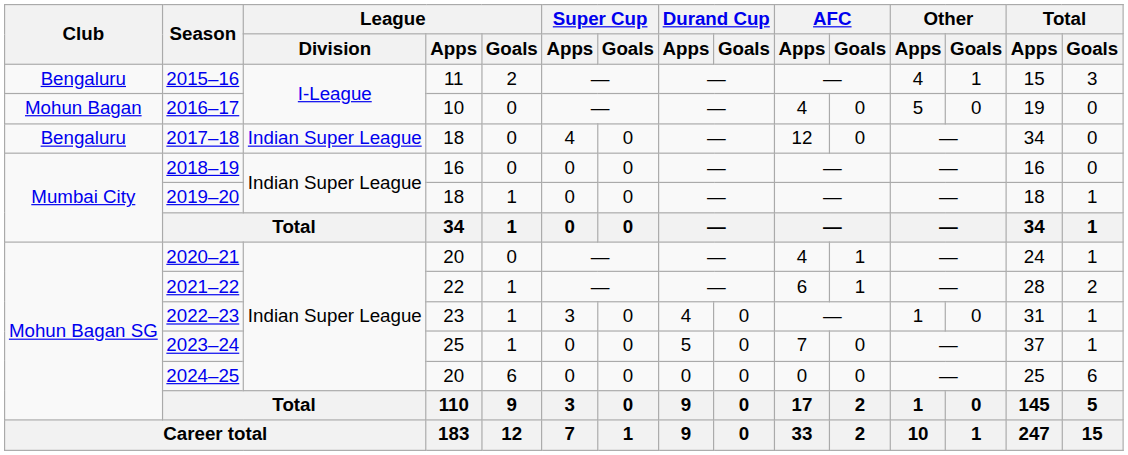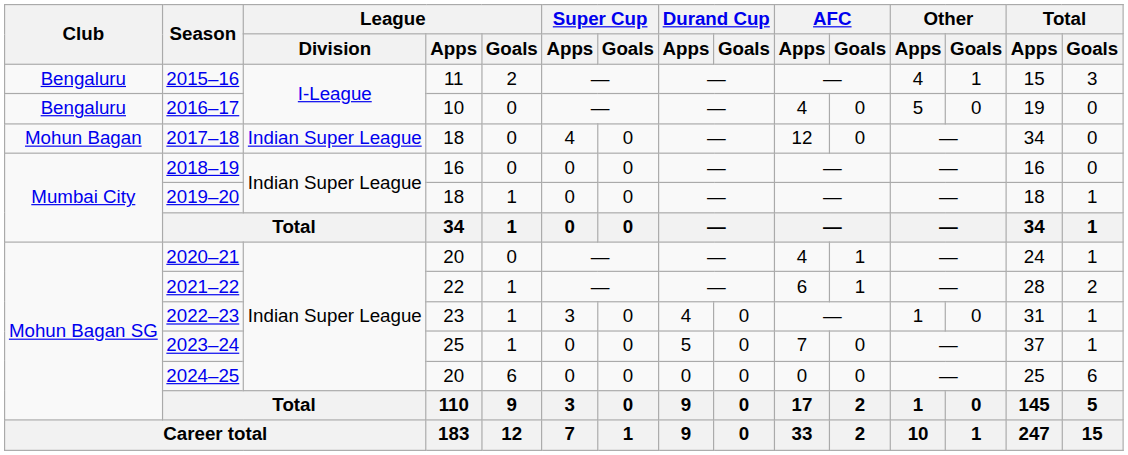 <table class="wikitable" style="text-align: center;">
 <tr>
 <th rowspan="2">Club</th>
 <th rowspan="2">Season</th>
 <th colspan="3">League</th>
 <th colspan="2"><a href='#'>Super Cup</a></th>
 <th colspan="2"><a href='#'>Durand Cup</a></th>
 <th colspan="2"><a href='#'>AFC</a></th>
 <th colspan="2">Other</th>
 <th colspan="2">Total</th>
 </tr>
 <tr>
 <th>Division</th>
 <th>Apps</th>
 <th>Goals</th>
 <th>Apps</th>
 <th>Goals</th>
 <th>Apps</th>
 <th>Goals</th>
 <th>Apps</th>
 <th>Goals</th>
 <th>Apps</th>
 <th>Goals</th>
 <th>Apps</th>
 <th>Goals</th>
 </tr>
 <tr>
 <td><a href='#'>Bengaluru</a></td>
 <td><a href='#'>2015–16</a></td>
 <td rowspan="2"><a href='#'>I-League</a></td>
 <td>11</td>
 <td>2</td>
 <td colspan="2">—</td>
 <td colspan="2">—</td>
 <td colspan="2">—</td>
 <td>4</td>
 <td>1</td>
 <td>15</td>
 <td>3</td>
 </tr>
 <tr>
-<td><a href='#'>Mohun Bagan</a></td>
+<td><a href='#'>Bengaluru</a></td>
 <td><a href='#'>2016–17</a></td>
 <td>10</td>
 <td>0</td>
 <td colspan="2">—</td>
 <td colspan="2">—</td>
 <td>4</td>
 <td>0</td>
 <td>5</td>
 <td>0</td>
 <td>19</td>
 <td>0</td>
 </tr>
 <tr>
-<td><a href='#'>Bengaluru</a></td>
+<td><a href='#'>Mohun Bagan</a></td>
 <td><a href='#'>2017–18</a></td>
 <td><a href='#'>Indian Super League</a></td>
 <td>18</td>
 <td>0</td>
 <td>4</td>
 <td>0</td>
 <td colspan="2">—</td>
 <td>12</td>
 <td>0</td>
 <td colspan="2">—</td>
 <td>34</td>
 <td>0</td>
 </tr>
 <tr>
 <td rowspan="3"><a href='#'>Mumbai City</a></td>
 <td><a href='#'>2018–19</a></td>
 <td rowspan="2">Indian Super League</td>
 <td>16</td>
 <td>0</td>
 <td>0</td>
 <td>0</td>
 <td colspan="2">—</td>
 <td colspan="2">—</td>
 <td colspan="2">—</td>
 <td>16</td>
 <td>0</td>
 </tr>
 <tr>
 <td><a href='#'>2019–20</a></td>
 <td>18</td>
 <td>1</td>
 <td>0</td>
 <td>0</td>
 <td colspan="2">—</td>
 <td colspan="2">—</td>
 <td colspan="2">—</td>
 <td>18</td>
 <td>1</td>
 </tr>
 <tr>
 <th colspan="2">Total</th>
 <th>34</th>
 <th>1</th>
 <th>0</th>
 <th>0</th>
 <th colspan="2">—</th>
 <th colspan="2">—</th>
 <th colspan="2">—</th>
 <th>34</th>
 <th>1</th>
 </tr>
 <tr>
 <td rowspan="6"><a href='#'>Mohun Bagan SG</a></td>
 <td><a href='#'>2020–21</a></td>
 <td rowspan="5">Indian Super League</td>
 <td>20</td>
 <td>0</td>
 <td colspan="2">—</td>
 <td colspan="2">—</td>
 <td>4</td>
 <td>1</td>
 <td colspan="2">—</td>
 <td>24</td>
 <td>1</td>
 </tr>
 <tr>
 <td><a href='#'>2021–22</a></td>
 <td>22</td>
 <td>1</td>
 <td colspan="2">—</td>
 <td colspan="2">—</td>
 <td>6</td>
 <td>1</td>
 <td colspan="2">—</td>
 <td>28</td>
 <td>2</td>
 </tr>
 <tr>
 <td><a href='#'>2022–23</a></td>
 <td>23</td>
 <td>1</td>
 <td>3</td>
 <td>0</td>
 <td>4</td>
 <td>0</td>
 <td colspan="2">—</td>
 <td>1</td>
 <td>0</td>
 <td>31</td>
 <td>1</td>
 </tr>
 <tr>
 <td><a href='#'>2023–24</a></td>
 <td>25</td>
 <td>1</td>
 <td>0</td>
 <td>0</td>
 <td>5</td>
 <td>0</td>
 <td>7</td>
 <td>0</td>
 <td colspan="2">—</td>
 <td>37</td>
 <td>1</td>
 </tr>
 <tr>
 <td><a href='#'>2024–25</a></td>
 <td>20</td>
 <td>6</td>
 <td>0</td>
 <td>0</td>
 <td>0</td>
 <td>0</td>
 <td>0</td>
 <td>0</td>
 <td colspan="2">—</td>
 <td>25</td>
 <td>6</td>
 </tr>
 <tr>
 <th colspan="2">Total</th>
 <th>110</th>
 <th>9</th>
 <th>3</th>
 <th>0</th>
 <th>9</th>
 <th>0</th>
 <th>17</th>
 <th>2</th>
 <th>1</th>
 <th>0</th>
 <th>145</th>
 <th>5</th>
 </tr>
 <tr>
 <th colspan="3">Career total</th>
 <th>183</th>
 <th>12</th>
 <th>7</th>
 <th>1</th>
 <th>9</th>
 <th>0</th>
 <th>33</th>
 <th>2</th>
 <th>10</th>
 <th>1</th>
 <th>247</th>
 <th>15</th>
 </tr>
 </table>
